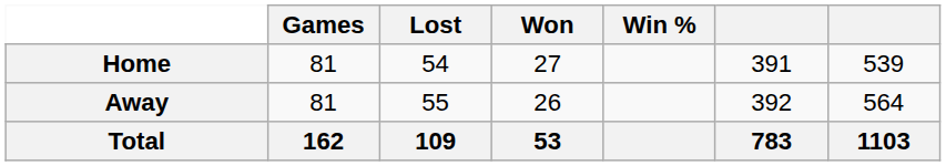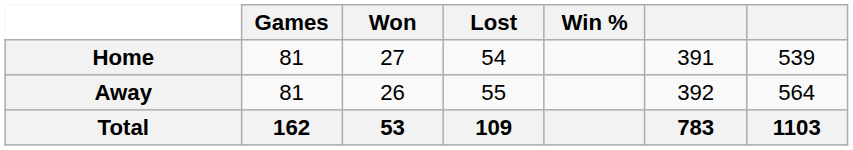 <table class="wikitable" style="font-size:95%; text-align:center; width:38em; border:0;margin: 0.5em auto;">
 <tr>
 <td width="28%" style="background:#fff;border:0;"></td>
 <th width="12%">Games</th>
+<th width="12%">Won</th>
 <th width="12%">Lost</th>
-<th width="12%">Won</th>
 <th width="12%">Win %</th>
 <th width="12%"></th>
 <th width="12%"></th>
 </tr>
 <tr>
 <th>Home</th>
 <td>81</td>
+<td>27</td>
 <td>54</td>
-<td>27</td>
 <td></td>
 <td>391</td>
 <td>539</td>
 </tr>
 <tr>
 <th>Away</th>
 <td>81</td>
+<td>26</td>
 <td>55</td>
-<td>26</td>
 <td></td>
 <td>392</td>
 <td>564</td>
 </tr>
 <tr>
 <th>Total</th>
 <th>162</th>
+<th>53</th>
 <th>109</th>
-<th>53</th>
 <th></th>
 <th>783</th>
 <th>1103</th>
 </tr>
 </table>
